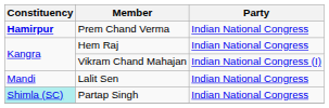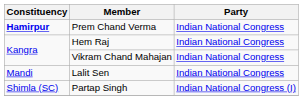 <table class="wikitable sortable">
 <tr>
 <th>Constituency</th>
 <th>Member</th>
 <th>Party</th>
 </tr>
 <tr>
 <td><strong><a href='#'>Hamirpur</a></strong></td>
 <td>Prem Chand Verma</td>
 <td><a href='#'>Indian National Congress</a></td>
 </tr>
 <tr>
 <td rowspan=2><a href='#'>Kangra</a></td>
 <td>Hem Raj</td>
 <td><a href='#'>Indian National Congress</a></td>
 </tr>
 <tr>
 <td>Vikram Chand Mahajan</td>
-<td><a href='#'>Indian National Congress (I)</a></td>
+<td><a href='#'>Indian National Congress</a></td>
 </tr>
 <tr>
 <td><a href='#'>Mandi</a></td>
 <td>Lalit Sen</td>
 <td><a href='#'>Indian National Congress</a></td>
 </tr>
 <tr>
-<td style="background: paleturquoise;"><a href='#'>Shimla (SC)</a></td>
+<td><a href='#'>Shimla (SC)</a></td>
 <td>Partap Singh</td>
-<td><a href='#'>Indian National Congress</a></td>
+<td><a href='#'>Indian National Congress (I)</a></td>
 </tr>
 <tr>
 </tr>
 </table>
